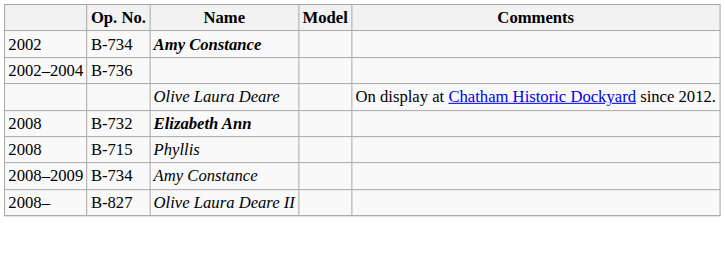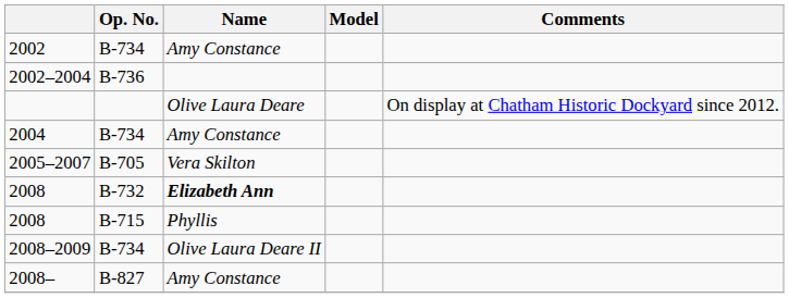 <table class="wikitable">
 <tr>
 <th></th>
 <th>Op. No.</th>
 <th>Name</th>
 <th>Model</th>
 <th>Comments</th>
 </tr>
 <tr>
 <td>2002</td>
 <td>B-734</td>
-<td><strong><em>Amy Constance</em></strong></td>
+<td><em>Amy Constance</em></td>
 <td></td>
 <td></td>
 </tr>
 <tr>
 <td>2002–2004</td>
 <td>B-736</td>
 <td><em></em></td>
 <td></td>
 <td></td>
 </tr>
 <tr>
 <td></td>
 <td></td>
 <td><em>Olive Laura Deare</em></td>
 <td></td>
 <td>On display at <a href='#'>Chatham Historic Dockyard</a> since 2012.</td>
 </tr>
 <tr>
+<td>2004</td>
+<td>B-734</td>
+<td><em>Amy Constance</em></td>
+<td></td>
+<td></td>
+</tr>
+<tr>
+<td>2005–2007</td>
+<td>B-705</td>
+<td><em>Vera Skilton</em></td>
+<td></td>
+<td></td>
+</tr>
+<tr>
 <td>2008</td>
 <td>B-732</td>
 <td><strong><em>Elizabeth Ann</em></strong></td>
 <td></td>
 <td></td>
 </tr>
 <tr>
 <td>2008</td>
 <td>B-715</td>
 <td><em>Phyllis</em></td>
 <td></td>
 <td></td>
 </tr>
 <tr>
 <td>2008–2009</td>
 <td>B-734</td>
-<td><em>Amy Constance</em></td>
+<td><em>Olive Laura Deare II</em></td>
 <td></td>
 <td></td>
 </tr>
 <tr>
 <td>2008–</td>
 <td>B-827</td>
-<td><em>Olive Laura Deare II</em></td>
+<td><em>Amy Constance</em></td>
 <td></td>
 <td></td>
 </tr>
 <tr>
 </tr>
 </table>
